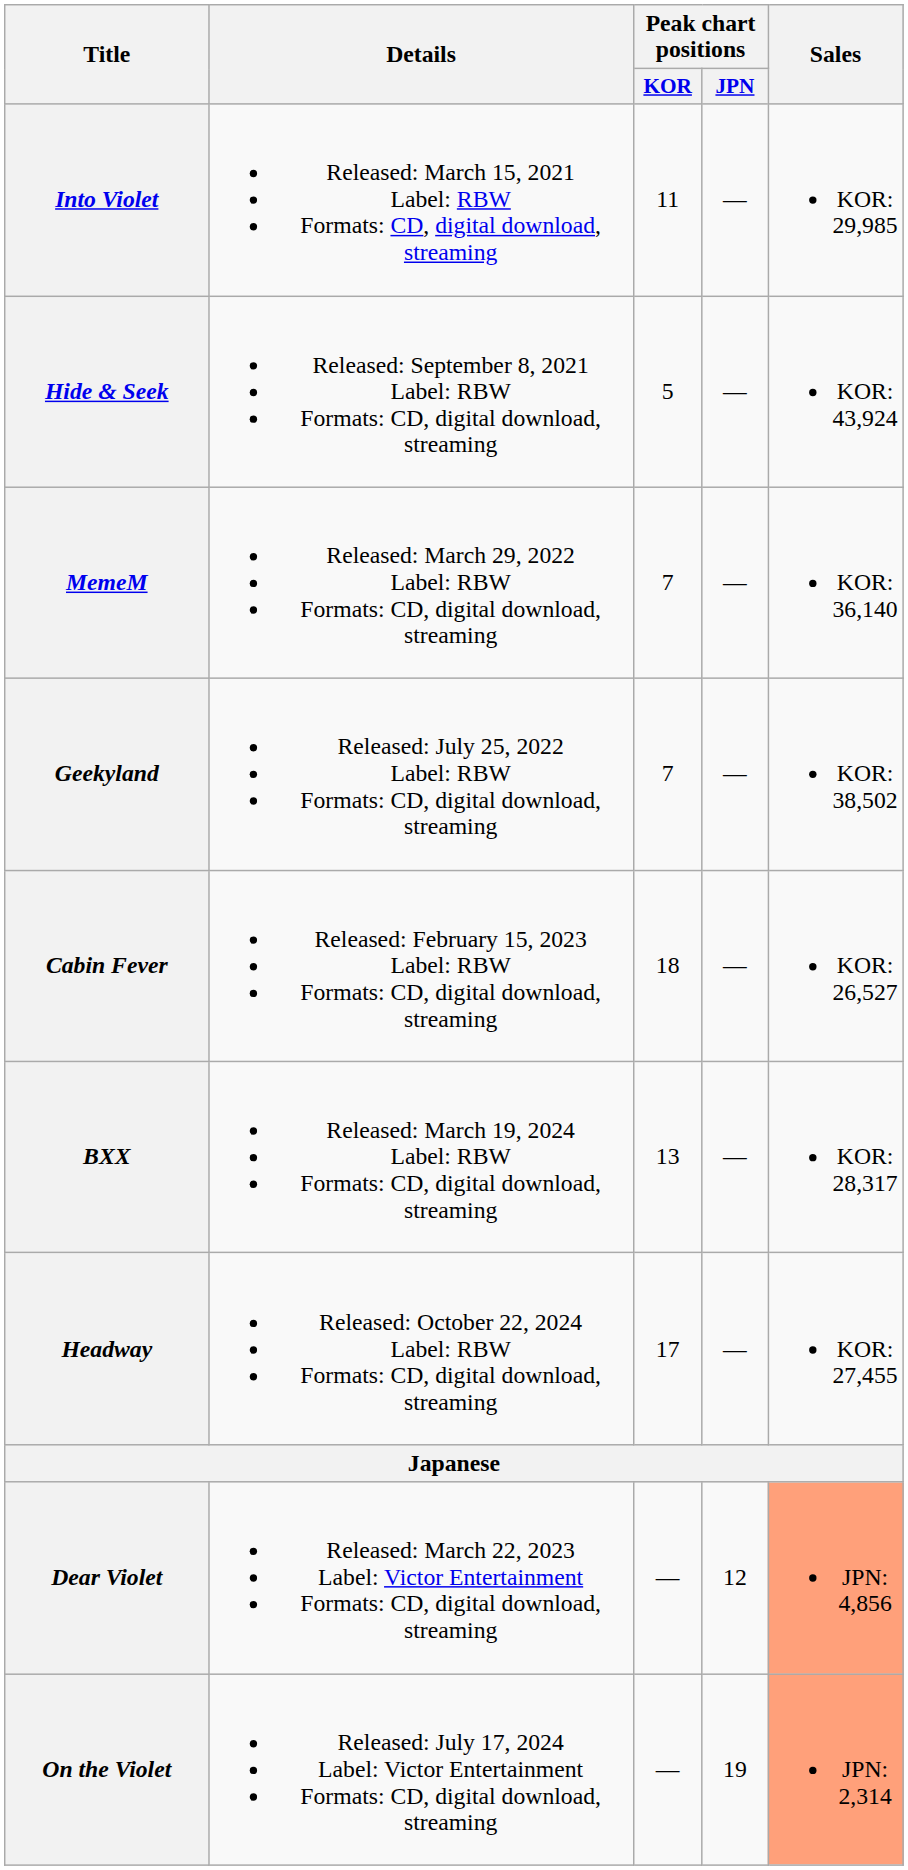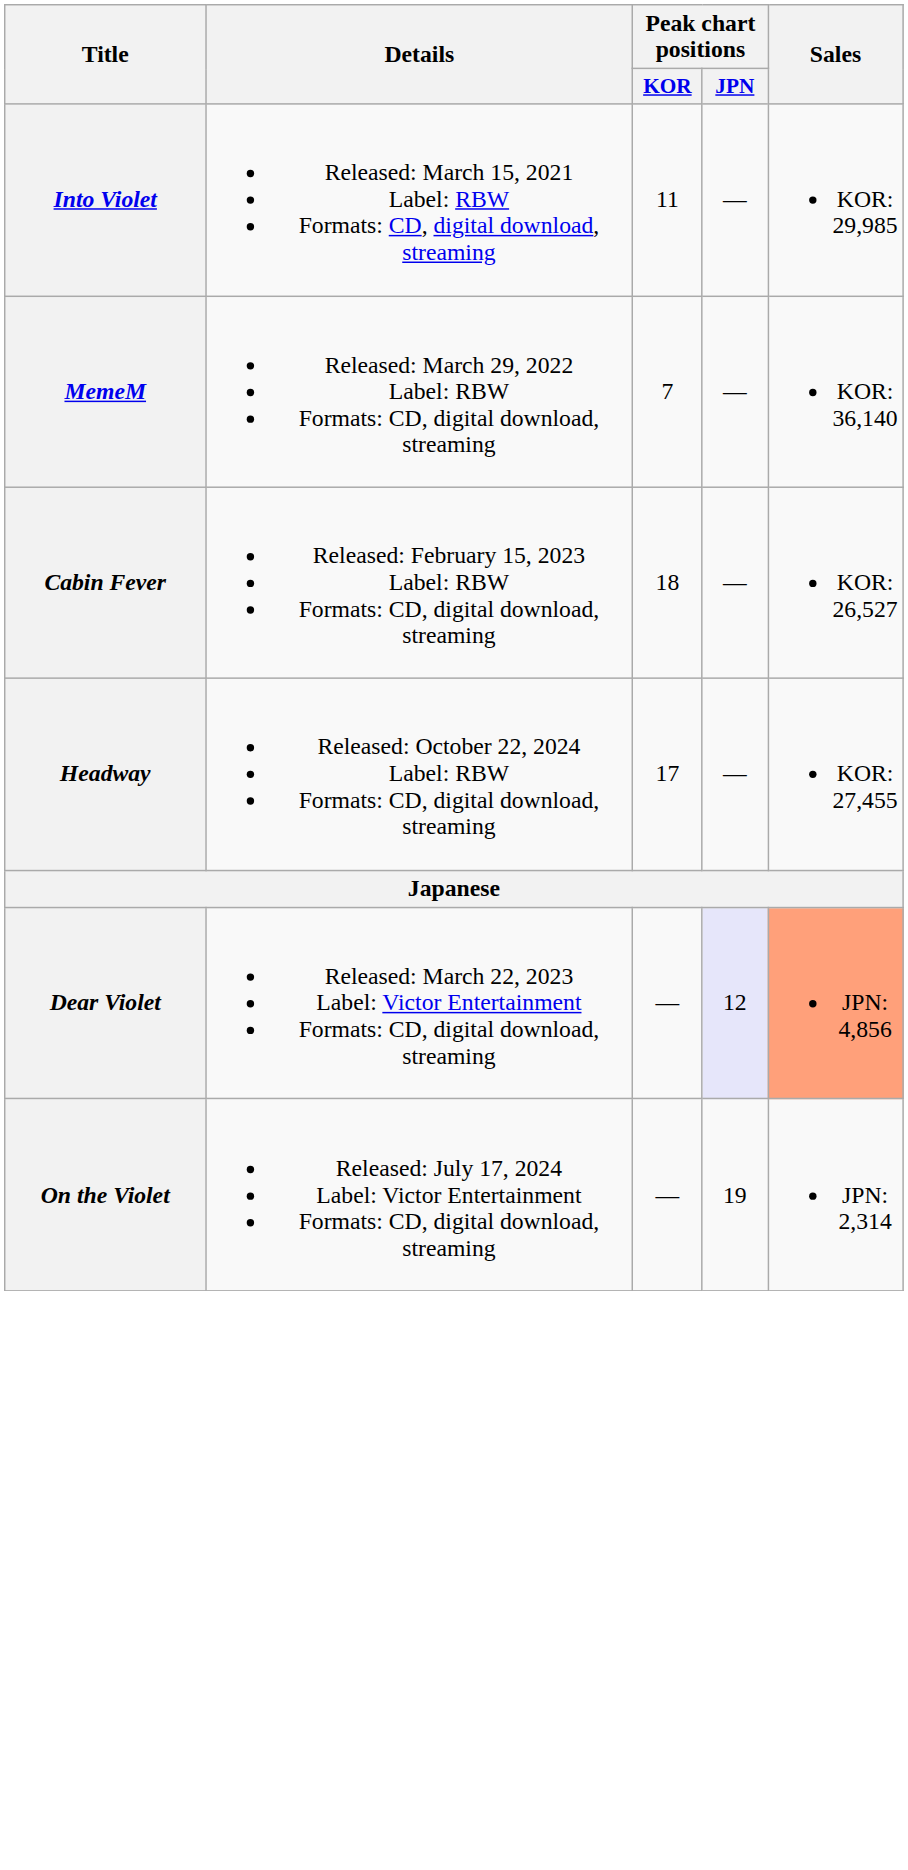 <table class="wikitable plainrowheaders" style="text-align:center">
 <tr>
 <th scope="col" rowspan="2" style="width:10em">Title</th>
 <th scope="col" rowspan="2" style="width:22em">Details</th>
 <th scope="col" colspan="2">Peak chart positions</th>
 <th scope="col" rowspan="2">Sales</th>
 </tr>
 <tr>
 <th scope="col" style="width:3em;font-size:90%"><a href='#'>KOR</a><br></th>
 <th scope="col" style="width:3em;font-size:90%"><a href='#'>JPN</a><br></th>
 </tr>
 <tr>
 <th scope="row"><em><a href='#'>Into Violet</a></em></th>
 <td><br><ul><li>Released: March 15, 2021</li><li>Label: <a href='#'>RBW</a></li><li>Formats: <a href='#'>CD</a>, <a href='#'>digital download</a>, <a href='#'>streaming</a></li></ul></td>
 <td>11</td>
 <td>—</td>
 <td><br><ul><li>KOR: 29,985</li></ul></td>
 </tr>
 <tr>
-<th scope="row"><em><a href='#'>Hide & Seek</a></em></th>
-<td><br><ul><li>Released: September 8, 2021</li><li>Label: RBW</li><li>Formats: CD, digital download, streaming</li></ul></td>
-<td>5</td>
-<td>—</td>
-<td><br><ul><li>KOR: 43,924</li></ul></td>
-</tr>
-<tr>
 <th scope="row"><em><a href='#'>MemeM</a></em></th>
 <td><br><ul><li>Released: March 29, 2022</li><li>Label: RBW</li><li>Formats: CD, digital download, streaming</li></ul></td>
 <td>7</td>
 <td>—</td>
 <td><br><ul><li>KOR: 36,140</li></ul></td>
 </tr>
 <tr>
-<th scope="row"><em>Geekyland</em></th>
-<td><br><ul><li>Released: July 25, 2022</li><li>Label: RBW</li><li>Formats: CD, digital download, streaming</li></ul></td>
-<td>7</td>
-<td>—</td>
-<td><br><ul><li>KOR: 38,502</li></ul></td>
-</tr>
-<tr>
 <th scope="row"><em>Cabin Fever</em></th>
 <td><br><ul><li>Released: February 15, 2023</li><li>Label: RBW</li><li>Formats: CD, digital download, streaming</li></ul></td>
 <td>18</td>
 <td>—</td>
 <td><br><ul><li>KOR: 26,527</li></ul></td>
-</tr>
-<tr>
-<th scope="row"><em>BXX</em></th>
-<td><br><ul><li>Released: March 19, 2024</li><li>Label: RBW</li><li>Formats: CD, digital download, streaming</li></ul></td>
-<td>13</td>
-<td>—</td>
-<td><br><ul><li>KOR: 28,317</li></ul></td>
 </tr>
 <tr>
 <th scope="row"><em>Headway</em></th>
 <td><br><ul><li>Released: October 22, 2024</li><li>Label: RBW</li><li>Formats: CD, digital download, streaming</li></ul></td>
 <td>17</td>
 <td>—</td>
 <td><br><ul><li>KOR: 27,455</li></ul></td>
 </tr>
 <tr>
 <th colspan="5">Japanese</th>
 </tr>
 <tr>
 <th scope="row"><em>Dear Violet</em></th>
 <td><br><ul><li>Released: March 22, 2023</li><li>Label: <a href='#'>Victor Entertainment</a></li><li>Formats: CD, digital download, streaming</li></ul></td>
 <td>—</td>
-<td>12</td>
+<td style="background: lavender;">12</td>
 <td style="background: lightsalmon;"><br><ul><li>JPN: 4,856</li></ul></td>
 </tr>
 <tr>
 <th scope="row"><em>On the Violet</em></th>
 <td><br><ul><li>Released: July 17, 2024</li><li>Label: Victor Entertainment</li><li>Formats: CD, digital download, streaming</li></ul></td>
 <td>—</td>
 <td>19</td>
-<td style="background: lightsalmon;"><br><ul><li>JPN: 2,314</li></ul></td>
+<td><br><ul><li>JPN: 2,314</li></ul></td>
 </tr>
 </table>
